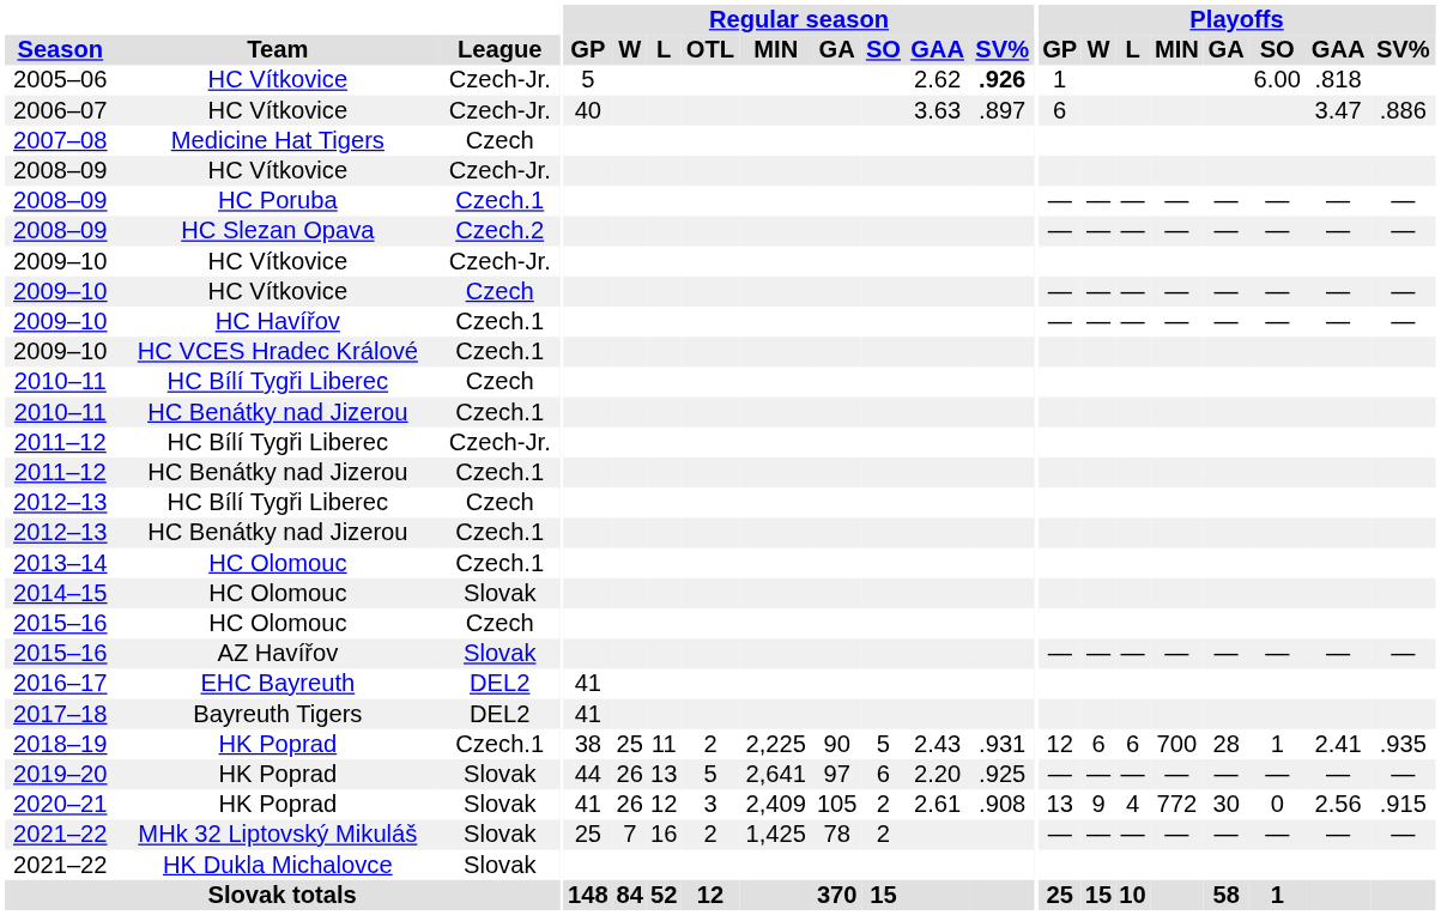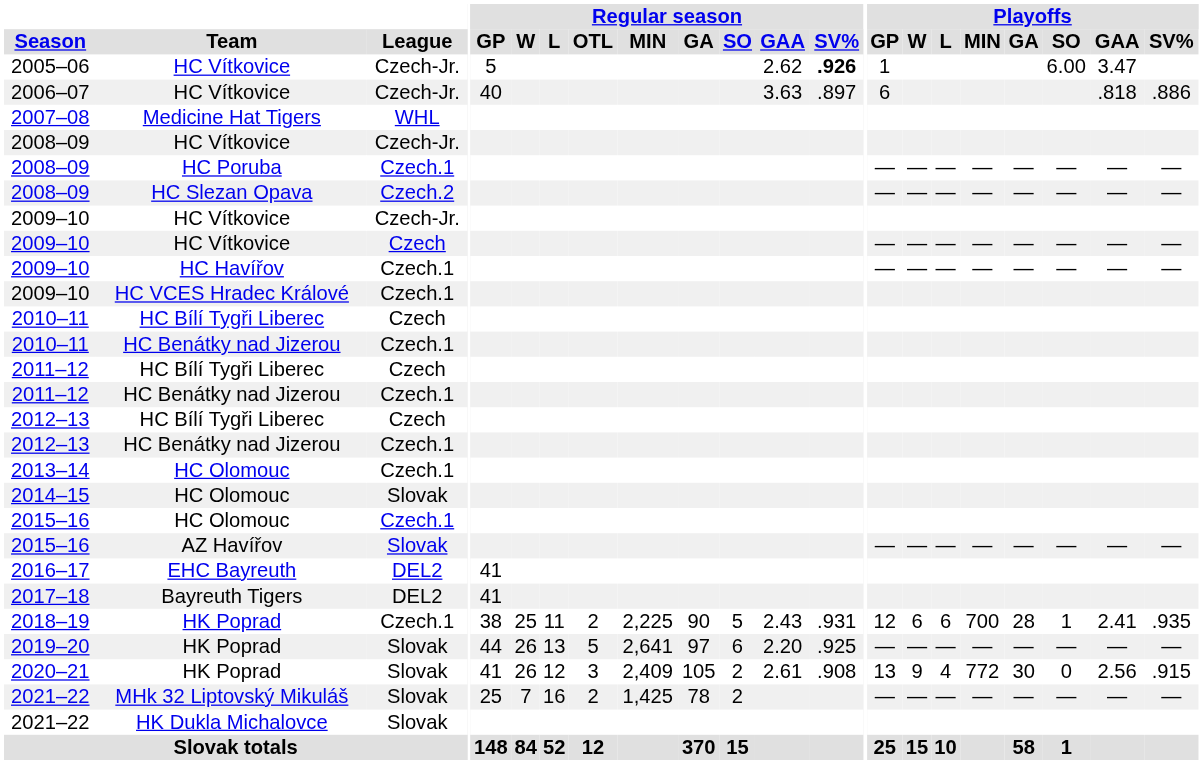 <table border="0" cellpadding="1" cellspacing="0" style="width:75%; text-align:center;">
 <tr bgcolor="#e0e0e0">
 <th colspan="3" bgcolor="#ffffff"></th>
 <th rowspan="99" bgcolor="#ffffff"></th>
 <th colspan="9" bgcolor="#e0e0e0"><a href='#'>Regular season</a></th>
 <th rowspan="99" bgcolor="#ffffff"></th>
 <th colspan="8" bgcolor="#e0e0e0"><a href='#'>Playoffs</a></th>
 </tr>
 <tr bgcolor="#e0e0e0">
 <th><a href='#'>Season</a></th>
 <th>Team</th>
 <th>League</th>
 <th>GP</th>
 <th>W</th>
 <th>L</th>
 <th>OTL</th>
 <th>MIN</th>
 <th>GA</th>
 <th><a href='#'>SO</a></th>
 <th><a href='#'>GAA</a></th>
 <th><a href='#'>SV%</a></th>
 <th>GP</th>
 <th>W</th>
 <th>L</th>
 <th>MIN</th>
 <th>GA</th>
 <th>SO</th>
 <th>GAA</th>
 <th>SV%</th>
 </tr>
 <tr>
 <td>2005–06</td>
 <td><a href='#'>HC Vítkovice</a></td>
 <td>Czech-Jr.</td>
 <td>5</td>
 <td></td>
 <td></td>
 <td></td>
 <td></td>
 <td></td>
 <td></td>
 <td>2.62</td>
 <td><strong>.926</strong></td>
 <td>1</td>
 <td></td>
 <td></td>
 <td></td>
 <td></td>
 <td>6.00</td>
-<td>.818</td>
+<td>3.47</td>
 </tr>
 <tr bgcolor="#f0f0f0">
 <td>2006–07</td>
 <td>HC Vítkovice</td>
 <td>Czech-Jr.</td>
 <td>40</td>
 <td></td>
 <td></td>
 <td></td>
 <td></td>
 <td></td>
 <td></td>
 <td>3.63</td>
 <td>.897</td>
 <td>6</td>
 <td></td>
 <td></td>
 <td></td>
 <td></td>
 <td></td>
-<td>3.47</td>
+<td>.818</td>
 <td>.886</td>
 </tr>
 <tr>
 <td><a href='#'>2007–08</a></td>
 <td><a href='#'>Medicine Hat Tigers</a></td>
-<td>Czech</td>
+<td><a href='#'>WHL</a></td>
 <td></td>
 <td></td>
 <td></td>
 <td></td>
 <td></td>
 <td></td>
 <td></td>
 <td></td>
 <td></td>
 <td></td>
 <td></td>
 <td></td>
 <td></td>
 <td></td>
 <td></td>
 <td></td>
 <td></td>
 </tr>
 <tr bgcolor="#f0f0f0">
 <td>2008–09</td>
 <td>HC Vítkovice</td>
 <td>Czech-Jr.</td>
 <td></td>
 <td></td>
 <td></td>
 <td></td>
 <td></td>
 <td></td>
 <td></td>
 <td></td>
 <td></td>
 <td></td>
 <td></td>
 <td></td>
 <td></td>
 <td></td>
 <td></td>
 <td></td>
 <td></td>
 </tr>
 <tr>
 <td><a href='#'>2008–09</a></td>
 <td><a href='#'>HC Poruba</a></td>
 <td><a href='#'>Czech.1</a></td>
 <td></td>
 <td></td>
 <td></td>
 <td></td>
 <td></td>
 <td></td>
 <td></td>
 <td></td>
 <td></td>
 <td>—</td>
 <td>—</td>
 <td>—</td>
 <td>—</td>
 <td>—</td>
 <td>—</td>
 <td>—</td>
 <td>—</td>
 </tr>
 <tr bgcolor="#f0f0f0">
 <td><a href='#'>2008–09</a></td>
 <td><a href='#'>HC Slezan Opava</a></td>
 <td><a href='#'>Czech.2</a></td>
 <td></td>
 <td></td>
 <td></td>
 <td></td>
 <td></td>
 <td></td>
 <td></td>
 <td></td>
 <td></td>
 <td>—</td>
 <td>—</td>
 <td>—</td>
 <td>—</td>
 <td>—</td>
 <td>—</td>
 <td>—</td>
 <td>—</td>
 </tr>
 <tr>
 <td>2009–10</td>
 <td>HC Vítkovice</td>
 <td>Czech-Jr.</td>
 <td></td>
 <td></td>
 <td></td>
 <td></td>
 <td></td>
 <td></td>
 <td></td>
 <td></td>
 <td></td>
 <td></td>
 <td></td>
 <td></td>
 <td></td>
 <td></td>
 <td></td>
 <td></td>
 <td></td>
 </tr>
 <tr bgcolor="#f0f0f0">
 <td><a href='#'>2009–10</a></td>
 <td>HC Vítkovice</td>
 <td><a href='#'>Czech</a></td>
 <td></td>
 <td></td>
 <td></td>
 <td></td>
 <td></td>
 <td></td>
 <td></td>
 <td></td>
 <td></td>
 <td>—</td>
 <td>—</td>
 <td>—</td>
 <td>—</td>
 <td>—</td>
 <td>—</td>
 <td>—</td>
 <td>—</td>
 </tr>
 <tr>
 <td><a href='#'>2009–10</a></td>
 <td><a href='#'>HC Havířov</a></td>
 <td>Czech.1</td>
 <td></td>
 <td></td>
 <td></td>
 <td></td>
 <td></td>
 <td></td>
 <td></td>
 <td></td>
 <td></td>
 <td>—</td>
 <td>—</td>
 <td>—</td>
 <td>—</td>
 <td>—</td>
 <td>—</td>
 <td>—</td>
 <td>—</td>
 </tr>
 <tr bgcolor="#f0f0f0">
 <td>2009–10</td>
 <td><a href='#'>HC VCES Hradec Králové</a></td>
 <td>Czech.1</td>
 <td></td>
 <td></td>
 <td></td>
 <td></td>
 <td></td>
 <td></td>
 <td></td>
 <td></td>
 <td></td>
 <td></td>
 <td></td>
 <td></td>
 <td></td>
 <td></td>
 <td></td>
 <td></td>
 <td></td>
 </tr>
 <tr>
 <td><a href='#'>2010–11</a></td>
 <td><a href='#'>HC Bílí Tygři Liberec</a></td>
 <td>Czech</td>
 <td></td>
 <td></td>
 <td></td>
 <td></td>
 <td></td>
 <td></td>
 <td></td>
 <td></td>
 <td></td>
 <td></td>
 <td></td>
 <td></td>
 <td></td>
 <td></td>
 <td></td>
 <td></td>
 <td></td>
 </tr>
 <tr bgcolor="#f0f0f0">
 <td><a href='#'>2010–11</a></td>
 <td><a href='#'>HC Benátky nad Jizerou</a></td>
 <td>Czech.1</td>
 <td></td>
 <td></td>
 <td></td>
 <td></td>
 <td></td>
 <td></td>
 <td></td>
 <td></td>
 <td></td>
 <td></td>
 <td></td>
 <td></td>
 <td></td>
 <td></td>
 <td></td>
 <td></td>
 <td></td>
 </tr>
 <tr>
 <td><a href='#'>2011–12</a></td>
 <td>HC Bílí Tygři Liberec</td>
-<td>Czech-Jr.</td>
+<td>Czech</td>
 <td></td>
 <td></td>
 <td></td>
 <td></td>
 <td></td>
 <td></td>
 <td></td>
 <td></td>
 <td></td>
 <td></td>
 <td></td>
 <td></td>
 <td></td>
 <td></td>
 <td></td>
 <td></td>
 <td></td>
 </tr>
 <tr bgcolor="#f0f0f0">
 <td><a href='#'>2011–12</a></td>
 <td>HC Benátky nad Jizerou</td>
 <td>Czech.1</td>
 <td></td>
 <td></td>
 <td></td>
 <td></td>
 <td></td>
 <td></td>
 <td></td>
 <td></td>
 <td></td>
 <td></td>
 <td></td>
 <td></td>
 <td></td>
 <td></td>
 <td></td>
 <td></td>
 <td></td>
 </tr>
 <tr>
 <td><a href='#'>2012–13</a></td>
 <td>HC Bílí Tygři Liberec</td>
 <td>Czech</td>
 <td></td>
 <td></td>
 <td></td>
 <td></td>
 <td></td>
 <td></td>
 <td></td>
 <td></td>
 <td></td>
 <td></td>
 <td></td>
 <td></td>
 <td></td>
 <td></td>
 <td></td>
 <td></td>
 <td></td>
 </tr>
 <tr bgcolor="#f0f0f0">
 <td><a href='#'>2012–13</a></td>
 <td>HC Benátky nad Jizerou</td>
 <td>Czech.1</td>
 <td></td>
 <td></td>
 <td></td>
 <td></td>
 <td></td>
 <td></td>
 <td></td>
 <td></td>
 <td></td>
 <td></td>
 <td></td>
 <td></td>
 <td></td>
 <td></td>
 <td></td>
 <td></td>
 <td></td>
 </tr>
 <tr>
 <td><a href='#'>2013–14</a></td>
 <td><a href='#'>HC Olomouc</a></td>
 <td>Czech.1</td>
 <td></td>
 <td></td>
 <td></td>
 <td></td>
 <td></td>
 <td></td>
 <td></td>
 <td></td>
 <td></td>
 <td></td>
 <td></td>
 <td></td>
 <td></td>
 <td></td>
 <td></td>
 <td></td>
 <td></td>
 </tr>
 <tr bgcolor="#f0f0f0">
 <td><a href='#'>2014–15</a></td>
 <td>HC Olomouc</td>
 <td>Slovak</td>
 <td></td>
 <td></td>
 <td></td>
 <td></td>
 <td></td>
 <td></td>
 <td></td>
 <td></td>
 <td></td>
 <td></td>
 <td></td>
 <td></td>
 <td></td>
 <td></td>
 <td></td>
 <td></td>
 <td></td>
 </tr>
 <tr>
 <td><a href='#'>2015–16</a></td>
 <td>HC Olomouc</td>
-<td>Czech</td>
+<td><a href='#'>Czech.1</a></td>
 <td></td>
 <td></td>
 <td></td>
 <td></td>
 <td></td>
 <td></td>
 <td></td>
 <td></td>
 <td></td>
 <td></td>
 <td></td>
 <td></td>
 <td></td>
 <td></td>
 <td></td>
 <td></td>
 <td></td>
 </tr>
 <tr bgcolor="#f0f0f0">
 <td><a href='#'>2015–16</a></td>
 <td>AZ Havířov</td>
 <td><a href='#'>Slovak</a></td>
 <td></td>
 <td></td>
 <td></td>
 <td></td>
 <td></td>
 <td></td>
 <td></td>
 <td></td>
 <td></td>
 <td>—</td>
 <td>—</td>
 <td>—</td>
 <td>—</td>
 <td>—</td>
 <td>—</td>
 <td>—</td>
 <td>—</td>
 </tr>
 <tr>
 <td><a href='#'>2016–17</a></td>
 <td><a href='#'>EHC Bayreuth</a></td>
 <td><a href='#'>DEL2</a></td>
 <td>41</td>
 <td></td>
 <td></td>
 <td></td>
 <td></td>
 <td></td>
 <td></td>
 <td></td>
 <td></td>
 <td></td>
 <td></td>
 <td></td>
 <td></td>
 <td></td>
 <td></td>
 <td></td>
 <td></td>
 </tr>
 <tr bgcolor="#f0f0f0">
 <td><a href='#'>2017–18</a></td>
 <td>Bayreuth Tigers</td>
 <td>DEL2</td>
 <td>41</td>
 <td></td>
 <td></td>
 <td></td>
 <td></td>
 <td></td>
 <td></td>
 <td></td>
 <td></td>
 <td></td>
 <td></td>
 <td></td>
 <td></td>
 <td></td>
 <td></td>
 <td></td>
 <td></td>
 </tr>
 <tr>
 <td><a href='#'>2018–19</a></td>
 <td><a href='#'>HK Poprad</a></td>
 <td>Czech.1</td>
 <td>38</td>
 <td>25</td>
 <td>11</td>
 <td>2</td>
 <td>2,225</td>
 <td>90</td>
 <td>5</td>
 <td>2.43</td>
 <td>.931</td>
 <td>12</td>
 <td>6</td>
 <td>6</td>
 <td>700</td>
 <td>28</td>
 <td>1</td>
 <td>2.41</td>
 <td>.935</td>
 </tr>
 <tr bgcolor="#f0f0f0">
 <td><a href='#'>2019–20</a></td>
 <td>HK Poprad</td>
 <td>Slovak</td>
 <td>44</td>
 <td>26</td>
 <td>13</td>
 <td>5</td>
 <td>2,641</td>
 <td>97</td>
 <td>6</td>
 <td>2.20</td>
 <td>.925</td>
 <td>—</td>
 <td>—</td>
 <td>—</td>
 <td>—</td>
 <td>—</td>
 <td>—</td>
 <td>—</td>
 <td>—</td>
 </tr>
 <tr>
 <td><a href='#'>2020–21</a></td>
 <td>HK Poprad</td>
 <td>Slovak</td>
 <td>41</td>
 <td>26</td>
 <td>12</td>
 <td>3</td>
 <td>2,409</td>
 <td>105</td>
 <td>2</td>
 <td>2.61</td>
 <td>.908</td>
 <td>13</td>
 <td>9</td>
 <td>4</td>
 <td>772</td>
 <td>30</td>
 <td>0</td>
 <td>2.56</td>
 <td>.915</td>
 </tr>
 <tr bgcolor="#f0f0f0">
 <td><a href='#'>2021–22</a></td>
 <td><a href='#'>MHk 32 Liptovský Mikuláš</a></td>
 <td>Slovak</td>
 <td>25</td>
 <td>7</td>
 <td>16</td>
 <td>2</td>
 <td>1,425</td>
 <td>78</td>
 <td>2</td>
 <td></td>
 <td></td>
 <td>—</td>
 <td>—</td>
 <td>—</td>
 <td>—</td>
 <td>—</td>
 <td>—</td>
 <td>—</td>
 <td>—</td>
 </tr>
 <tr>
 <td>2021–22</td>
 <td><a href='#'>HK Dukla Michalovce</a></td>
 <td>Slovak</td>
 <td></td>
 <td></td>
 <td></td>
 <td></td>
 <td></td>
 <td></td>
 <td></td>
 <td></td>
 <td></td>
 <td></td>
 <td></td>
 <td></td>
 <td></td>
 <td></td>
 <td></td>
 <td></td>
 <td></td>
 </tr>
 <tr bgcolor="#e0e0e0">
 <th colspan="3">Slovak totals</th>
 <th>148</th>
 <th>84</th>
 <th>52</th>
 <th>12</th>
 <th></th>
 <th>370</th>
 <th>15</th>
 <th></th>
 <th></th>
 <th>25</th>
 <th>15</th>
 <th>10</th>
 <th></th>
 <th>58</th>
 <th>1</th>
 <th></th>
 <th></th>
 </tr>
 </table>
